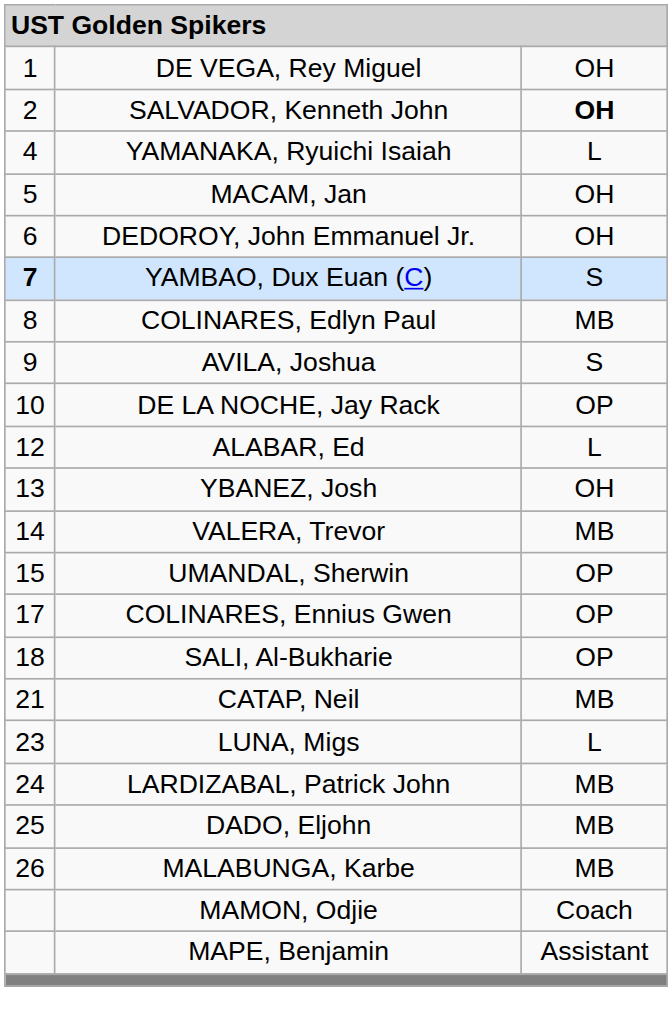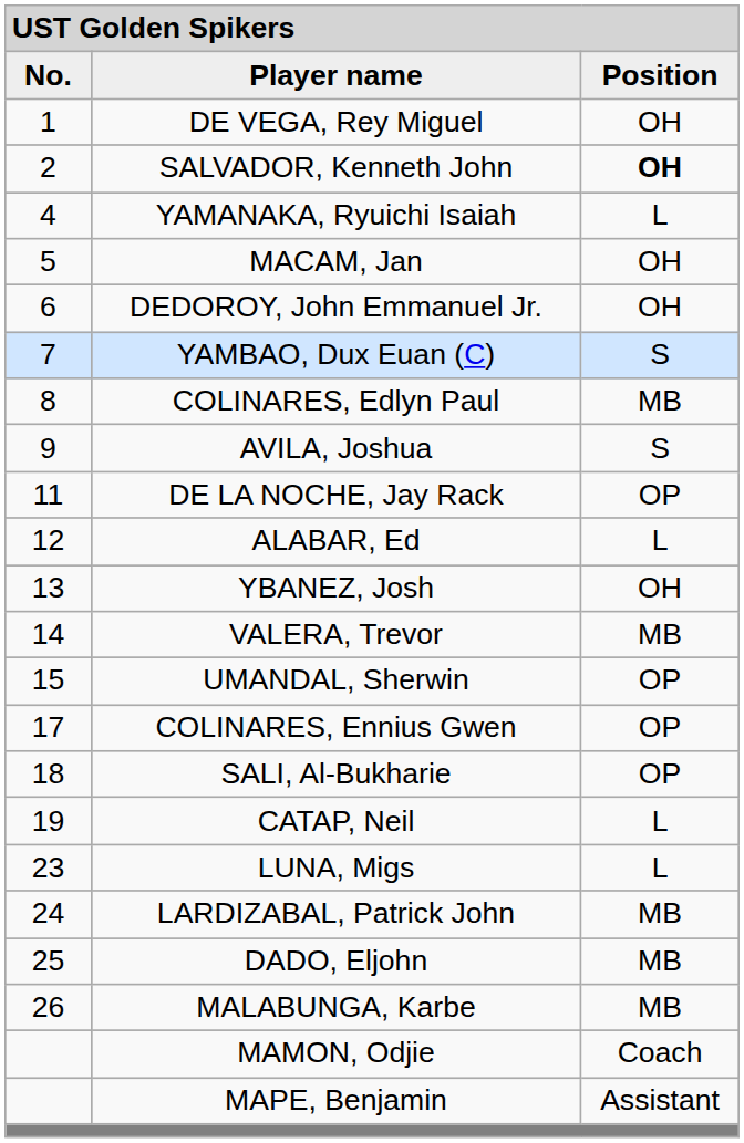 <table class='wikitable mw-collapsible mw-collapsed' style='text-align: center; font-size: 100%; width: 400px; border: none;'>
 <tr>
 <th style="background:#D4D4D4; text-align:left;" colspan=3> UST Golden Spikers</th>
+</tr>
+<tr style="background:#EEEEEE; font-weight:bold;">
+<td width=5%>No.</td>
+<td width=40%>Player name</td>
+<td width=5%>Position</td>
 </tr>
 <tr>
 <td>1</td>
 <td>DE VEGA, Rey Miguel</td>
 <td>OH</td>
 </tr>
 <tr>
 <td>2</td>
 <td>SALVADOR, Kenneth John</td>
 <td><strong>OH</strong></td>
 </tr>
 <tr>
 <td>4</td>
 <td>YAMANAKA, Ryuichi Isaiah</td>
 <td>L</td>
 </tr>
 <tr>
 <td>5</td>
 <td>MACAM, Jan</td>
 <td>OH</td>
 </tr>
 <tr>
 <td>6</td>
 <td>DEDOROY, John Emmanuel Jr.</td>
 <td>OH</td>
 </tr>
 <tr style="background: #D0E6FF">
-<td><strong>7</strong></td>
+<td>7</td>
 <td>YAMBAO, Dux Euan (<a href='#'>C</a>)</td>
 <td>S</td>
 </tr>
 <tr>
 <td>8</td>
 <td>COLINARES, Edlyn Paul</td>
 <td>MB</td>
 </tr>
 <tr>
 <td>9</td>
 <td>AVILA, Joshua</td>
 <td>S</td>
 </tr>
 <tr>
-<td>10</td>
+<td>11</td>
 <td>DE LA NOCHE, Jay Rack</td>
 <td>OP</td>
 </tr>
 <tr>
 <td>12</td>
 <td>ALABAR, Ed</td>
 <td>L</td>
 </tr>
 <tr>
 <td>13</td>
 <td>YBANEZ, Josh</td>
 <td>OH</td>
 </tr>
 <tr>
 <td>14</td>
 <td>VALERA, Trevor</td>
 <td>MB</td>
 </tr>
 <tr>
 <td>15</td>
 <td>UMANDAL, Sherwin</td>
 <td>OP</td>
 </tr>
 <tr>
 <td>17</td>
 <td>COLINARES, Ennius Gwen</td>
 <td>OP</td>
 </tr>
 <tr>
 <td>18</td>
 <td>SALI, Al-Bukharie</td>
 <td>OP</td>
 </tr>
 <tr>
-<td>21</td>
+<td>19</td>
 <td>CATAP, Neil</td>
-<td>MB</td>
+<td>L</td>
 </tr>
 <tr>
 <td>23</td>
 <td>LUNA, Migs</td>
 <td>L</td>
 </tr>
 <tr>
 <td>24</td>
 <td>LARDIZABAL, Patrick John</td>
 <td>MB</td>
 </tr>
 <tr>
 <td>25</td>
 <td>DADO, Eljohn</td>
 <td>MB</td>
 </tr>
 <tr>
 <td>26</td>
 <td>MALABUNGA, Karbe</td>
 <td>MB</td>
 </tr>
 <tr>
 <td></td>
 <td>MAMON, Odjie</td>
 <td>Coach</td>
 </tr>
 <tr>
 <td></td>
 <td>MAPE, Benjamin</td>
 <td>Assistant</td>
 </tr>
 <tr>
 <th style='background: grey;' colspan=3></th>
 </tr>
 </table>
